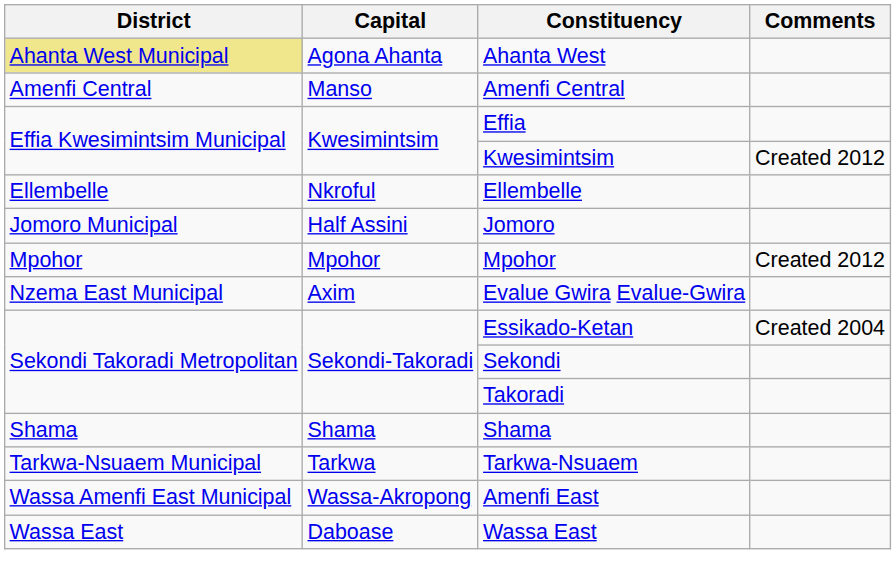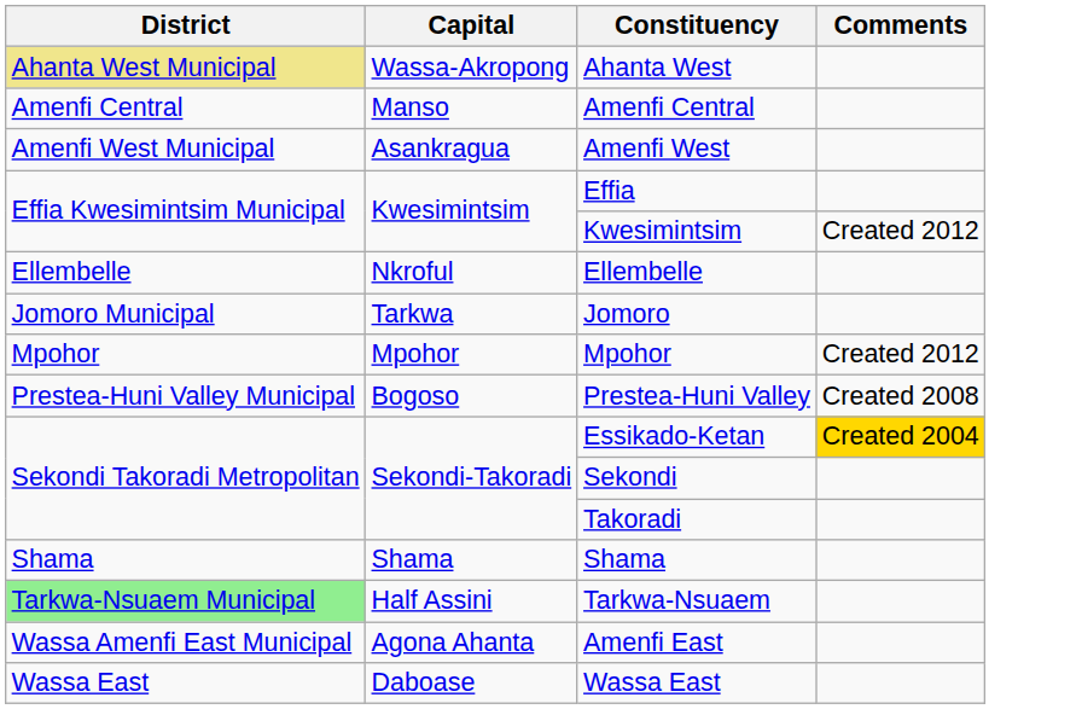 <table class="wikitable sortable">
 <tr>
 <th>District</th>
 <th>Capital</th>
 <th>Constituency</th>
 <th>Comments</th>
 </tr>
 <tr>
 <td style="background: khaki;"><a href='#'>Ahanta West Municipal</a></td>
-<td><a href='#'>Agona Ahanta</a></td>
+<td><a href='#'>Wassa-Akropong</a></td>
 <td><a href='#'>Ahanta West</a></td>
 <td></td>
 </tr>
 <tr>
 <td><a href='#'>Amenfi Central</a></td>
 <td><a href='#'>Manso</a></td>
 <td><a href='#'>Amenfi Central</a></td>
+<td></td>
+</tr>
+<tr>
+<td><a href='#'>Amenfi West Municipal</a></td>
+<td><a href='#'>Asankragua</a></td>
+<td><a href='#'>Amenfi West</a></td>
 <td></td>
 </tr>
 <tr>
 <td rowspan=2><a href='#'>Effia Kwesimintsim Municipal</a></td>
 <td rowspan=2><a href='#'>Kwesimintsim</a></td>
 <td><a href='#'>Effia</a></td>
 <td></td>
 </tr>
 <tr>
 <td><a href='#'>Kwesimintsim</a></td>
 <td>Created 2012</td>
 </tr>
 <tr>
 <td><a href='#'>Ellembelle</a></td>
 <td><a href='#'>Nkroful</a></td>
 <td><a href='#'>Ellembelle</a></td>
 <td></td>
 </tr>
 <tr>
 <td><a href='#'>Jomoro Municipal</a></td>
-<td><a href='#'>Half Assini</a></td>
+<td><a href='#'>Tarkwa</a></td>
 <td><a href='#'>Jomoro</a></td>
 <td></td>
 </tr>
 <tr>
 <td><a href='#'>Mpohor</a></td>
 <td><a href='#'>Mpohor</a></td>
 <td><a href='#'>Mpohor</a></td>
 <td>Created 2012</td>
 </tr>
 <tr>
-<td><a href='#'>Nzema East Municipal</a></td>
-<td><a href='#'>Axim</a></td>
-<td><a href='#'>Evalue Gwira</a> <a href='#'>Evalue-Gwira</a></td>
-<td></td>
+<td><a href='#'>Prestea-Huni Valley Municipal</a></td>
+<td><a href='#'>Bogoso</a></td>
+<td><a href='#'>Prestea-Huni Valley</a></td>
+<td>Created 2008</td>
 </tr>
 <tr>
 <td rowspan=3><a href='#'>Sekondi Takoradi Metropolitan</a></td>
 <td rowspan=3><a href='#'>Sekondi-Takoradi</a></td>
 <td><a href='#'>Essikado-Ketan</a></td>
-<td>Created 2004</td>
+<td style="background: gold;">Created 2004</td>
 </tr>
 <tr>
 <td><a href='#'>Sekondi</a></td>
 <td></td>
 </tr>
 <tr>
 <td><a href='#'>Takoradi</a></td>
 <td></td>
 </tr>
 <tr>
 <td><a href='#'>Shama</a></td>
 <td><a href='#'>Shama</a></td>
 <td><a href='#'>Shama</a></td>
 <td></td>
 </tr>
 <tr>
-<td><a href='#'>Tarkwa-Nsuaem Municipal</a></td>
-<td><a href='#'>Tarkwa</a></td>
+<td style="background: lightgreen;"><a href='#'>Tarkwa-Nsuaem Municipal</a></td>
+<td><a href='#'>Half Assini</a></td>
 <td><a href='#'>Tarkwa-Nsuaem</a></td>
 <td></td>
 </tr>
 <tr>
 <td><a href='#'>Wassa Amenfi East Municipal</a></td>
-<td><a href='#'>Wassa-Akropong</a></td>
+<td><a href='#'>Agona Ahanta</a></td>
 <td><a href='#'>Amenfi East</a></td>
 <td></td>
 </tr>
 <tr>
 <td><a href='#'>Wassa East</a></td>
 <td><a href='#'>Daboase</a></td>
 <td><a href='#'>Wassa East</a></td>
 <td></td>
 </tr>
 </table>
